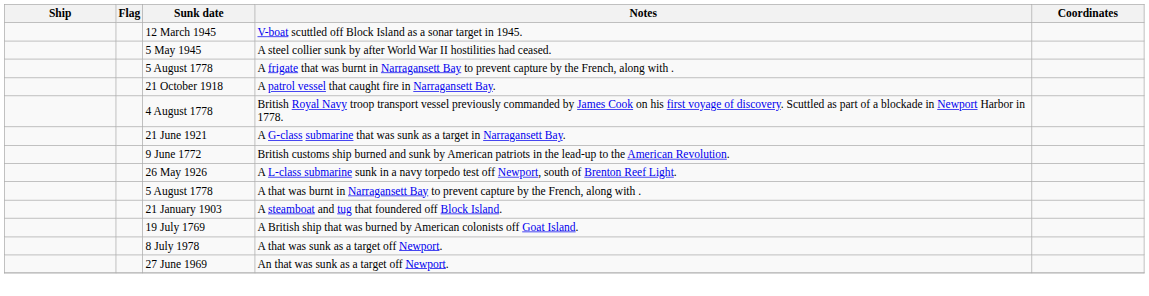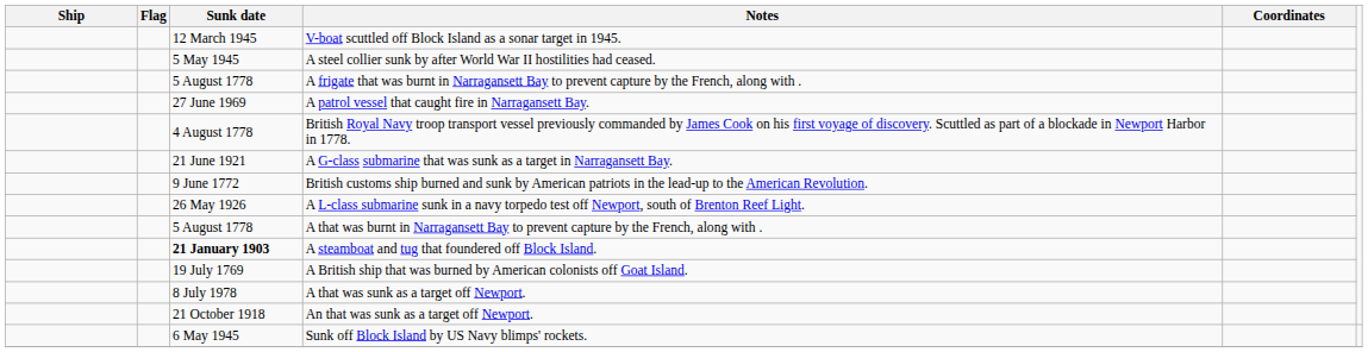 <table class=wikitable | style = "width:100%">
 <tr>
 <th style="width:10%">Ship</th>
 <th>Flag</th>
 <th style="width:10%">Sunk date</th>
 <th style="width:70%">Notes</th>
 <th style="width:10%">Coordinates</th>
 </tr>
 <tr>
 <td></td>
 <td></td>
 <td>12 March 1945</td>
 <td><a href='#'>V-boat</a> scuttled off Block Island as a sonar target in 1945.</td>
 <td></td>
 </tr>
 <tr>
 <td></td>
 <td></td>
 <td>5 May 1945</td>
 <td>A steel collier sunk by  after World War II hostilities had ceased.</td>
 <td></td>
 </tr>
 <tr>
 <td></td>
 <td></td>
 <td>5 August 1778</td>
 <td>A <a href='#'>frigate</a> that was burnt in <a href='#'>Narragansett Bay</a> to prevent capture by the French, along with .</td>
 <td></td>
 </tr>
 <tr>
 <td></td>
 <td></td>
-<td>21 October 1918</td>
+<td>27 June 1969</td>
 <td>A <a href='#'>patrol vessel</a> that caught fire in <a href='#'>Narragansett Bay</a>.</td>
 <td></td>
 </tr>
 <tr>
 <td></td>
 <td></td>
 <td>4 August 1778</td>
 <td>British <a href='#'>Royal Navy</a> troop transport vessel previously commanded by <a href='#'>James Cook</a> on his <a href='#'>first voyage of discovery</a>. Scuttled as part of a blockade in <a href='#'>Newport</a> Harbor in 1778.</td>
 <td></td>
 </tr>
 <tr>
 <td></td>
 <td></td>
 <td>21 June 1921</td>
 <td>A <a href='#'>G-class</a> <a href='#'>submarine</a> that was sunk as a target in <a href='#'>Narragansett Bay</a>.</td>
 <td></td>
 </tr>
 <tr>
 <td></td>
 <td></td>
 <td>9 June 1772</td>
 <td>British customs ship burned and sunk by American patriots in the lead-up to the <a href='#'>American Revolution</a>.</td>
 <td></td>
 </tr>
 <tr>
 <td></td>
 <td></td>
 <td>26 May 1926</td>
 <td>A <a href='#'>L-class submarine</a> sunk in a navy torpedo test off <a href='#'>Newport</a>,  south of <a href='#'>Brenton Reef Light</a>.</td>
 <td></td>
 </tr>
 <tr>
 <td></td>
 <td></td>
 <td>5 August 1778</td>
 <td>A  that was burnt in <a href='#'>Narragansett Bay</a> to prevent capture by the French, along with .</td>
 <td></td>
 </tr>
 <tr>
 <td></td>
 <td></td>
-<td>21 January 1903</td>
+<td><strong>21 January 1903</strong></td>
 <td>A <a href='#'>steamboat</a> and <a href='#'>tug</a> that foundered off <a href='#'>Block Island</a>.</td>
 <td></td>
 </tr>
 <tr>
 <td></td>
 <td></td>
 <td>19 July 1769</td>
 <td>A British ship that was burned by American colonists off <a href='#'>Goat Island</a>.</td>
 <td></td>
 </tr>
 <tr>
 <td></td>
 <td></td>
 <td>8 July 1978</td>
 <td>A  that was sunk as a target off <a href='#'>Newport</a>.</td>
 <td></td>
 </tr>
 <tr>
 <td></td>
 <td></td>
-<td>27 June 1969</td>
+<td>21 October 1918</td>
 <td>An  that was sunk as a target off <a href='#'>Newport</a>.</td>
+<td></td>
+</tr>
+<tr>
+<td></td>
+<td></td>
+<td>6 May 1945</td>
+<td>Sunk off <a href='#'>Block Island</a> by US Navy blimps' rockets.</td>
+<td></td>
 <td></td>
 </tr>
 <tr>
 </tr>
 </table>
